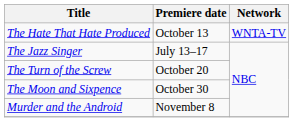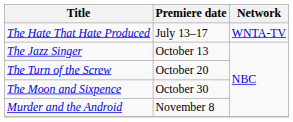 <table class="wikitable unsortable">
 <tr>
 <th>Title</th>
 <th>Premiere date</th>
 <th>Network</th>
 </tr>
 <tr>
 <td><em><a href='#'>The Hate That Hate Produced</a></em></td>
-<td>October 13</td>
+<td>July 13–17</td>
 <td><a href='#'>WNTA-TV</a></td>
 </tr>
 <tr>
 <td><em><a href='#'>The Jazz Singer</a></em></td>
-<td>July 13–17</td>
+<td>October 13</td>
 <td rowspan=4><a href='#'>NBC</a></td>
 </tr>
 <tr>
 <td><em><a href='#'>The Turn of the Screw</a></em></td>
 <td>October 20</td>
 </tr>
 <tr>
 <td><em><a href='#'>The Moon and Sixpence</a></em></td>
 <td>October 30</td>
 </tr>
 <tr>
 <td><em><a href='#'>Murder and the Android</a></em></td>
 <td>November 8</td>
 </tr>
 <tr>
 </tr>
 </table>
